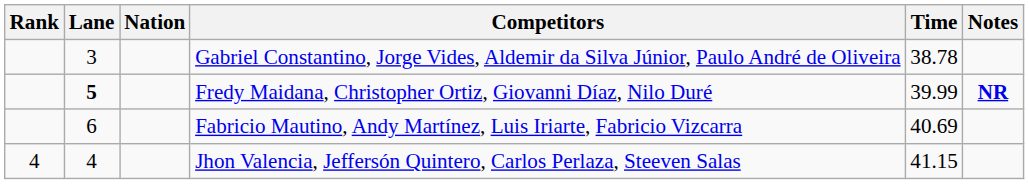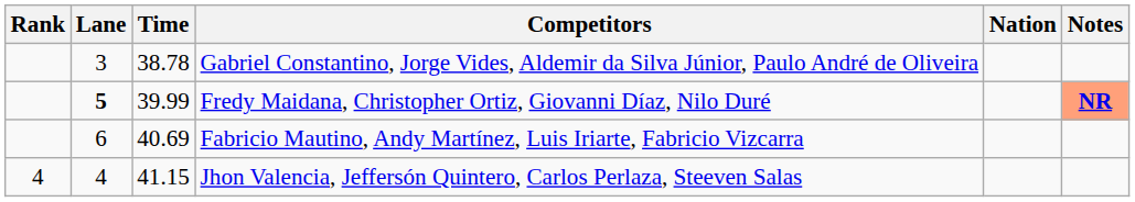 <table class="wikitable sortable" style="text-align:center; font-size:95%">
 <tr>
 <th>Rank</th>
 <th>Lane</th>
+<th>Time</th>
+<th>Competitors</th>
 <th>Nation</th>
-<th>Competitors</th>
-<th>Time</th>
 <th>Notes</th>
 </tr>
 <tr>
 <td></td>
 <td>3</td>
+<td>38.78</td>
+<td align=left><a href='#'>Gabriel Constantino</a>, <a href='#'>Jorge Vides</a>, <a href='#'>Aldemir da Silva Júnior</a>, <a href='#'>Paulo André de Oliveira</a></td>
 <td align=left></td>
-<td align=left><a href='#'>Gabriel Constantino</a>, <a href='#'>Jorge Vides</a>, <a href='#'>Aldemir da Silva Júnior</a>, <a href='#'>Paulo André de Oliveira</a></td>
-<td>38.78</td>
 <td></td>
 </tr>
 <tr>
 <td></td>
 <td><strong>5</strong></td>
+<td>39.99</td>
+<td align=left><a href='#'>Fredy Maidana</a>, <a href='#'>Christopher Ortiz</a>, <a href='#'>Giovanni Díaz</a>, <a href='#'>Nilo Duré</a></td>
 <td align=left></td>
-<td align=left><a href='#'>Fredy Maidana</a>, <a href='#'>Christopher Ortiz</a>, <a href='#'>Giovanni Díaz</a>, <a href='#'>Nilo Duré</a></td>
-<td>39.99</td>
-<td><strong><a href='#'>NR</a></strong></td>
+<td style="background: lightsalmon;"><strong><a href='#'>NR</a></strong></td>
 </tr>
 <tr>
 <td></td>
 <td>6</td>
+<td>40.69</td>
+<td align=left><a href='#'>Fabricio Mautino</a>, <a href='#'>Andy Martínez</a>, <a href='#'>Luis Iriarte</a>, <a href='#'>Fabricio Vizcarra</a></td>
 <td align=left></td>
-<td align=left><a href='#'>Fabricio Mautino</a>, <a href='#'>Andy Martínez</a>, <a href='#'>Luis Iriarte</a>, <a href='#'>Fabricio Vizcarra</a></td>
-<td>40.69</td>
 <td></td>
 </tr>
 <tr>
 <td>4</td>
 <td>4</td>
+<td>41.15</td>
+<td align=left><a href='#'>Jhon Valencia</a>, <a href='#'>Jeffersón Quintero</a>, <a href='#'>Carlos Perlaza</a>, <a href='#'>Steeven Salas</a></td>
 <td align=left></td>
-<td align=left><a href='#'>Jhon Valencia</a>, <a href='#'>Jeffersón Quintero</a>, <a href='#'>Carlos Perlaza</a>, <a href='#'>Steeven Salas</a></td>
-<td>41.15</td>
 <td></td>
 </tr>
 </table>
